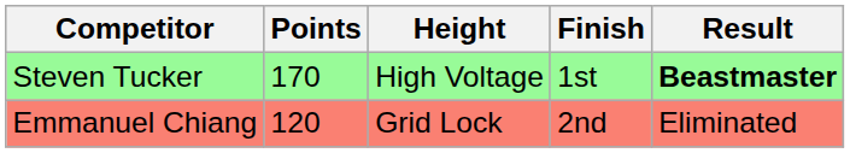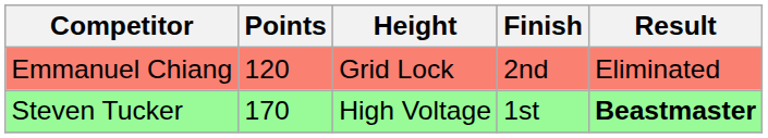 <table class="wikitable sortable">
 <tr>
 <th>Competitor</th>
 <th>Points</th>
 <th>Height</th>
 <th>Finish</th>
 <th>Result</th>
 </tr>
+<tr style="background-color:#fa8072">
+<td> Emmanuel Chiang</td>
+<td>120</td>
+<td>Grid Lock</td>
+<td>2nd</td>
+<td>Eliminated</td>
+</tr>
 <tr style="background-color:#98fb98">
 <td> Steven Tucker</td>
 <td>170</td>
 <td>High Voltage</td>
 <td>1st</td>
 <td><strong>Beastmaster</strong></td>
 </tr>
-<tr style="background-color:#fa8072">
-<td> Emmanuel Chiang</td>
-<td>120</td>
-<td>Grid Lock</td>
-<td>2nd</td>
-<td>Eliminated</td>
-</tr>
 </table>
